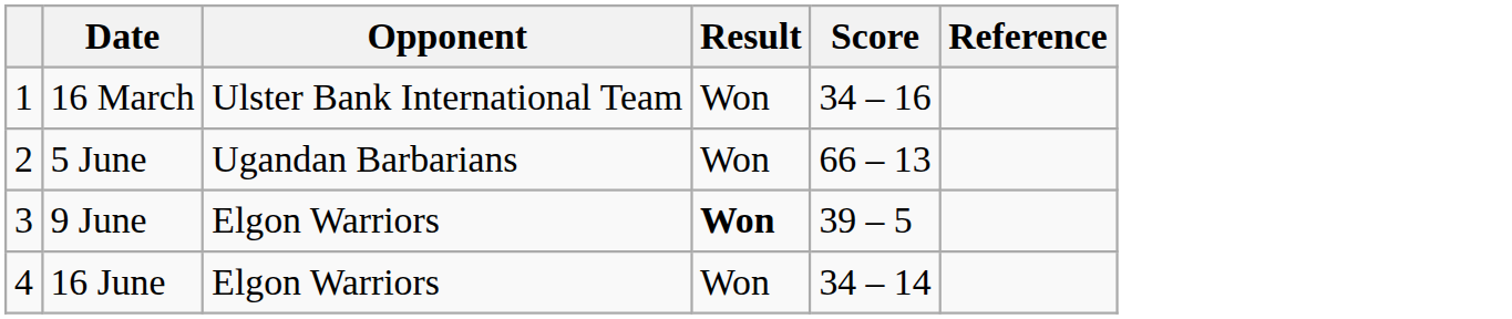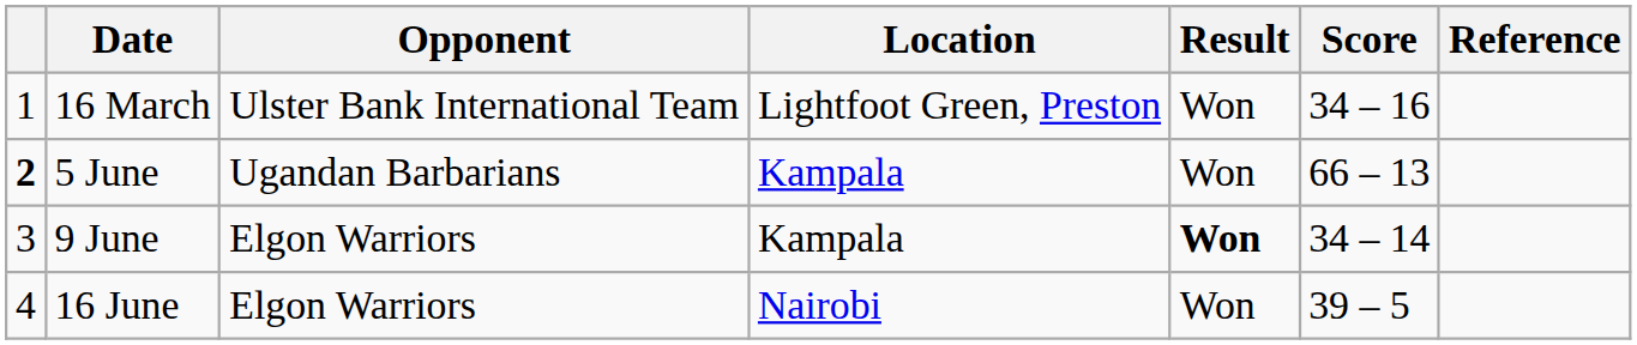 <table class="wikitable" style="font-size: 95%;">
 <tr>
 <th></th>
 <th>Date</th>
 <th>Opponent</th>
+<th>Location</th>
 <th>Result</th>
 <th>Score</th>
 <th>Reference</th>
 </tr>
 <tr>
 <td>1</td>
 <td>16 March</td>
 <td>Ulster Bank International Team</td>
+<td>Lightfoot Green, <a href='#'>Preston</a></td>
 <td>Won</td>
 <td>34 – 16</td>
 <td></td>
 </tr>
 <tr>
-<td>2</td>
+<td><strong>2</strong></td>
 <td>5 June</td>
 <td>Ugandan Barbarians</td>
+<td><a href='#'>Kampala</a></td>
 <td>Won</td>
 <td>66 – 13</td>
 <td></td>
 </tr>
 <tr>
 <td>3</td>
 <td>9 June</td>
 <td>Elgon Warriors</td>
+<td>Kampala</td>
 <td><strong>Won</strong></td>
-<td>39 – 5</td>
+<td>34 – 14</td>
 <td></td>
 </tr>
 <tr>
 <td>4</td>
 <td>16 June</td>
 <td>Elgon Warriors</td>
+<td><a href='#'>Nairobi</a></td>
 <td>Won</td>
-<td>34 – 14</td>
+<td>39 – 5</td>
 <td></td>
 </tr>
 </table>
